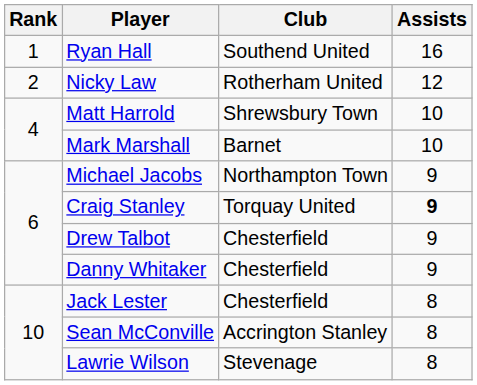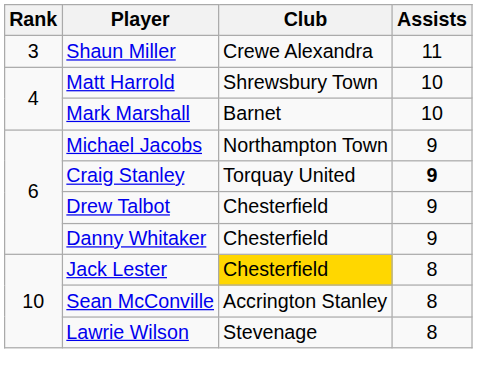 <table class="wikitable" style="text-align:center">
 <tr>
 <th>Rank</th>
 <th>Player</th>
 <th>Club</th>
 <th>Assists</th>
 </tr>
 <tr>
-<td>1</td>
-<td align="left"><a href='#'>Ryan Hall</a></td>
-<td align="left">Southend United</td>
-<td>16</td>
-</tr>
-<tr>
-<td>2</td>
-<td align="left"><a href='#'>Nicky Law</a></td>
-<td align="left">Rotherham United</td>
-<td>12</td>
+<td>3</td>
+<td align="left"><a href='#'>Shaun Miller</a></td>
+<td align="left">Crewe Alexandra</td>
+<td>11</td>
 </tr>
 <tr>
 <td rowspan="2">4</td>
 <td align="left"><a href='#'>Matt Harrold</a></td>
 <td align="left">Shrewsbury Town</td>
 <td>10</td>
 </tr>
 <tr>
 <td align="left"><a href='#'>Mark Marshall</a></td>
 <td align="left">Barnet</td>
 <td>10</td>
 </tr>
 <tr>
 <td rowspan="4">6</td>
 <td align="left"><a href='#'>Michael Jacobs</a></td>
 <td align="left">Northampton Town</td>
 <td>9</td>
 </tr>
 <tr>
 <td align="left"><a href='#'>Craig Stanley</a></td>
 <td align="left">Torquay United</td>
 <td><strong>9</strong></td>
 </tr>
 <tr>
 <td align="left"><a href='#'>Drew Talbot</a></td>
 <td align="left">Chesterfield</td>
 <td>9</td>
 </tr>
 <tr>
 <td align="left"><a href='#'>Danny Whitaker</a></td>
 <td align="left">Chesterfield</td>
 <td>9</td>
 </tr>
 <tr>
 <td rowspan="3">10</td>
 <td align="left"><a href='#'>Jack Lester</a></td>
-<td align="left">Chesterfield</td>
+<td align="left" style="background: gold;">Chesterfield</td>
 <td>8</td>
 </tr>
 <tr>
 <td align="left"><a href='#'>Sean McConville</a></td>
 <td align="left">Accrington Stanley</td>
 <td>8</td>
 </tr>
 <tr>
 <td align="left"><a href='#'>Lawrie Wilson</a></td>
 <td align="left">Stevenage</td>
 <td>8</td>
 </tr>
 </table>
